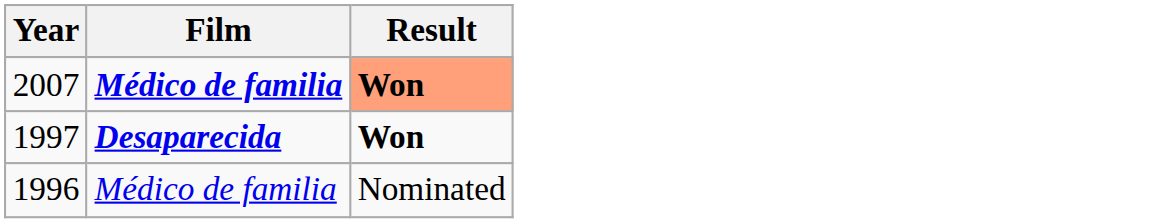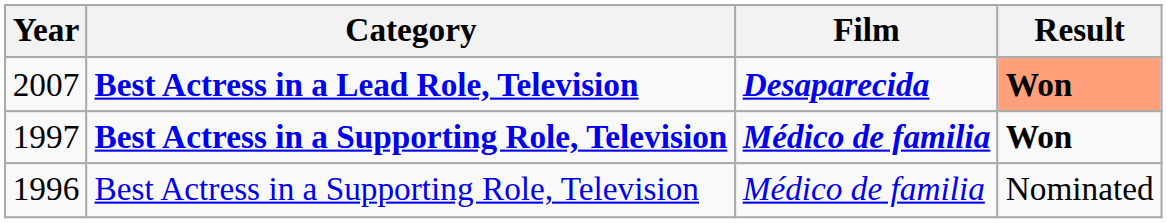 <table class="wikitable" style="margin-bottom: 10px;">
 <tr>
 <th><strong>Year</strong></th>
+<th><strong>Category</strong></th>
 <th><strong>Film</strong></th>
 <th><strong>Result</strong></th>
 </tr>
 <tr>
 <td>2007</td>
-<td><strong><em><a href='#'>Médico de familia</a></em></strong></td>
+<td><strong><a href='#'>Best Actress in a Lead Role, Television</a></strong></td>
+<td><strong><a href='#'><em>Desaparecida</em></a></strong></td>
 <td style="background: lightsalmon;"><strong>Won</strong></td>
 </tr>
 <tr>
 <td>1997</td>
-<td><strong><a href='#'><em>Desaparecida</em></a></strong></td>
+<td><strong><a href='#'>Best Actress in a Supporting Role, Television</a></strong></td>
+<td><strong><em><a href='#'>Médico de familia</a></em></strong></td>
 <td><strong>Won</strong></td>
 </tr>
 <tr>
 <td>1996</td>
+<td><a href='#'>Best Actress in a Supporting Role, Television</a></td>
 <td><em><a href='#'>Médico de familia</a></em></td>
 <td>Nominated</td>
 </tr>
 </table>
